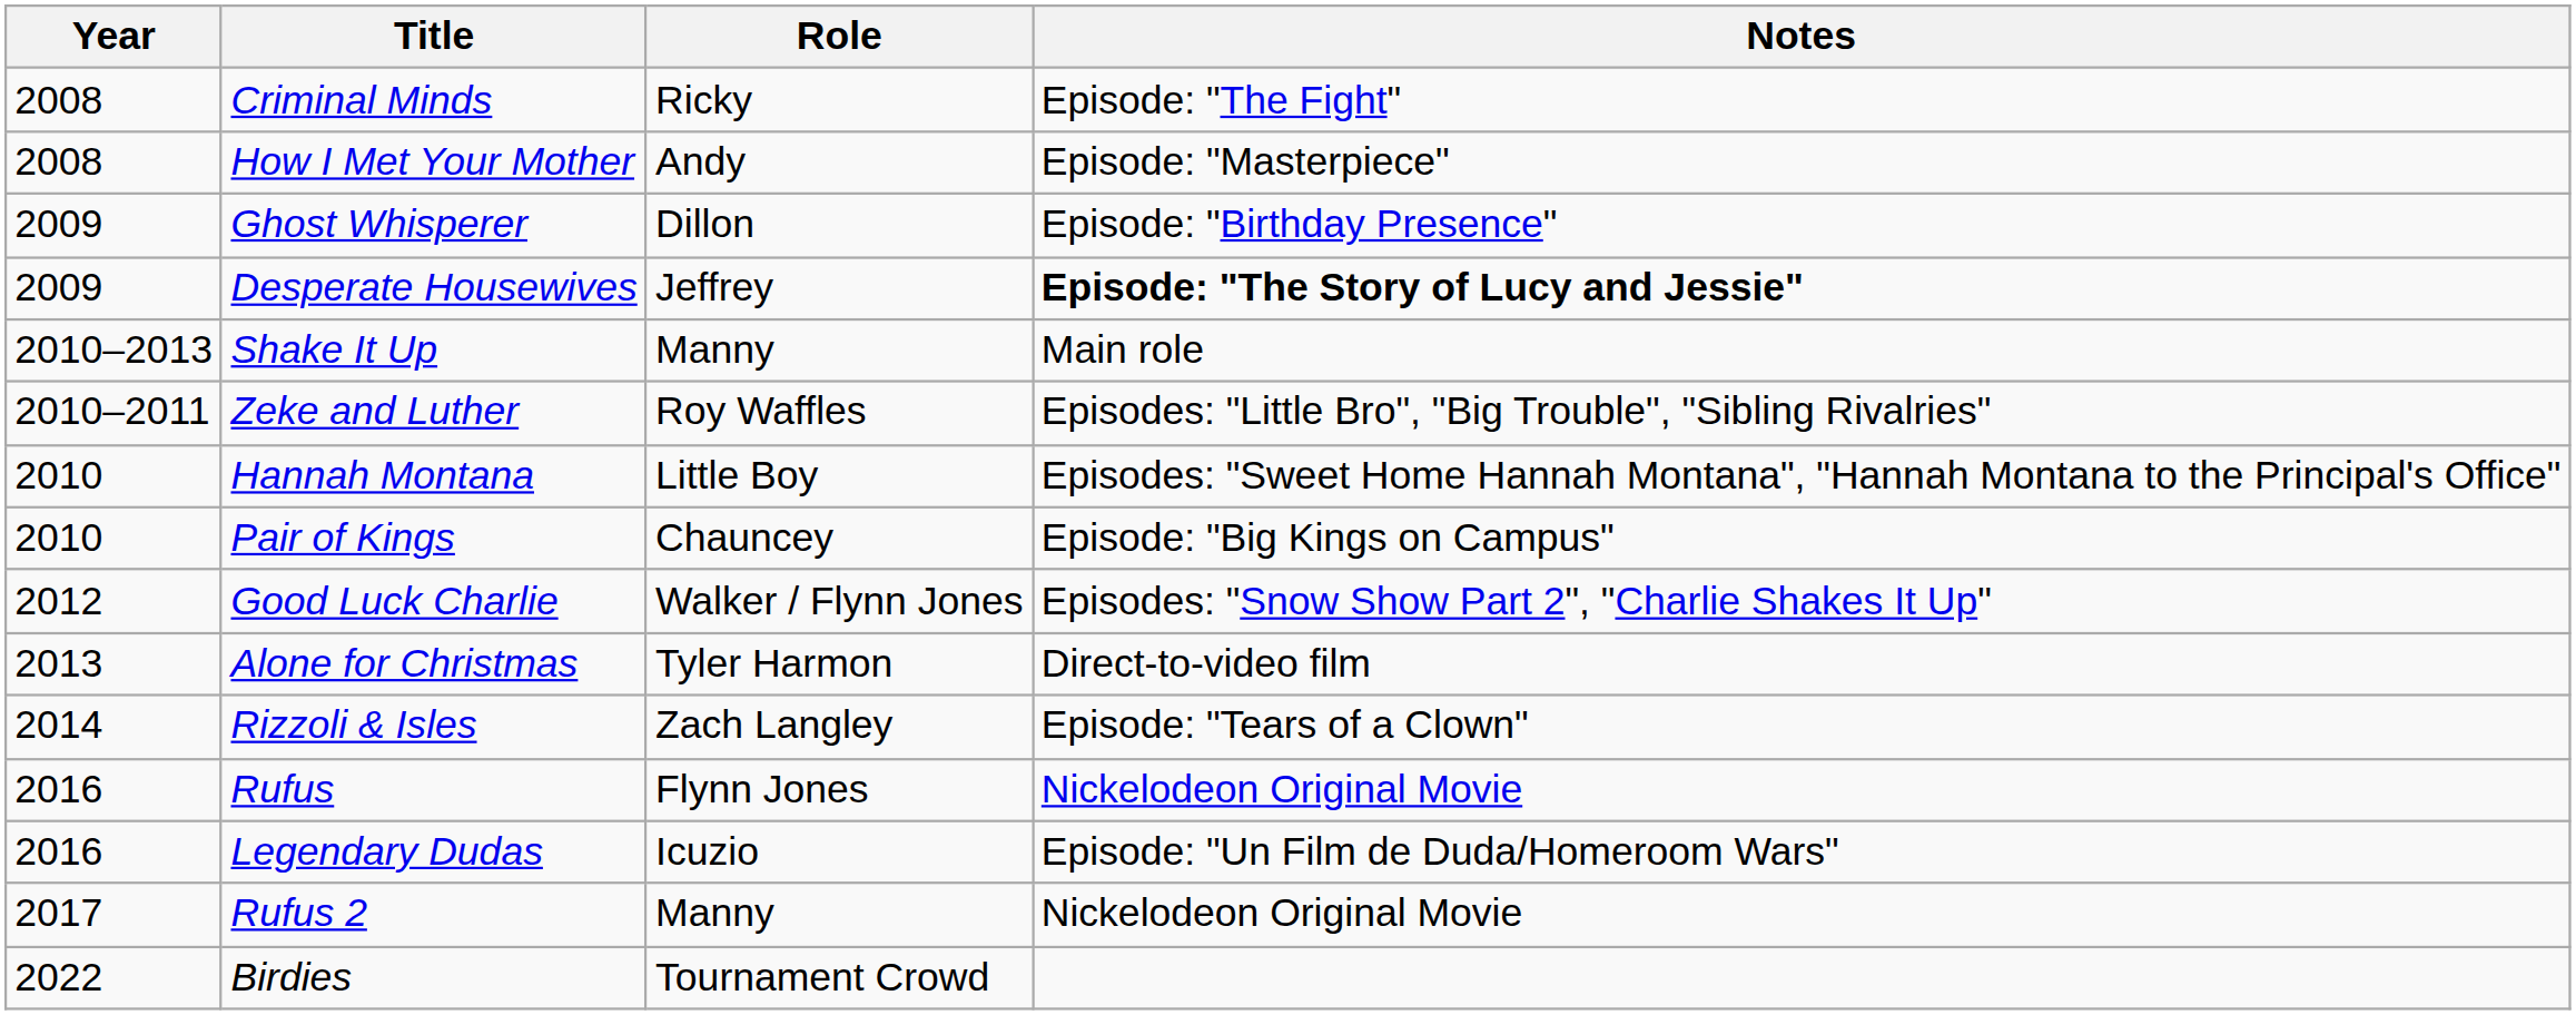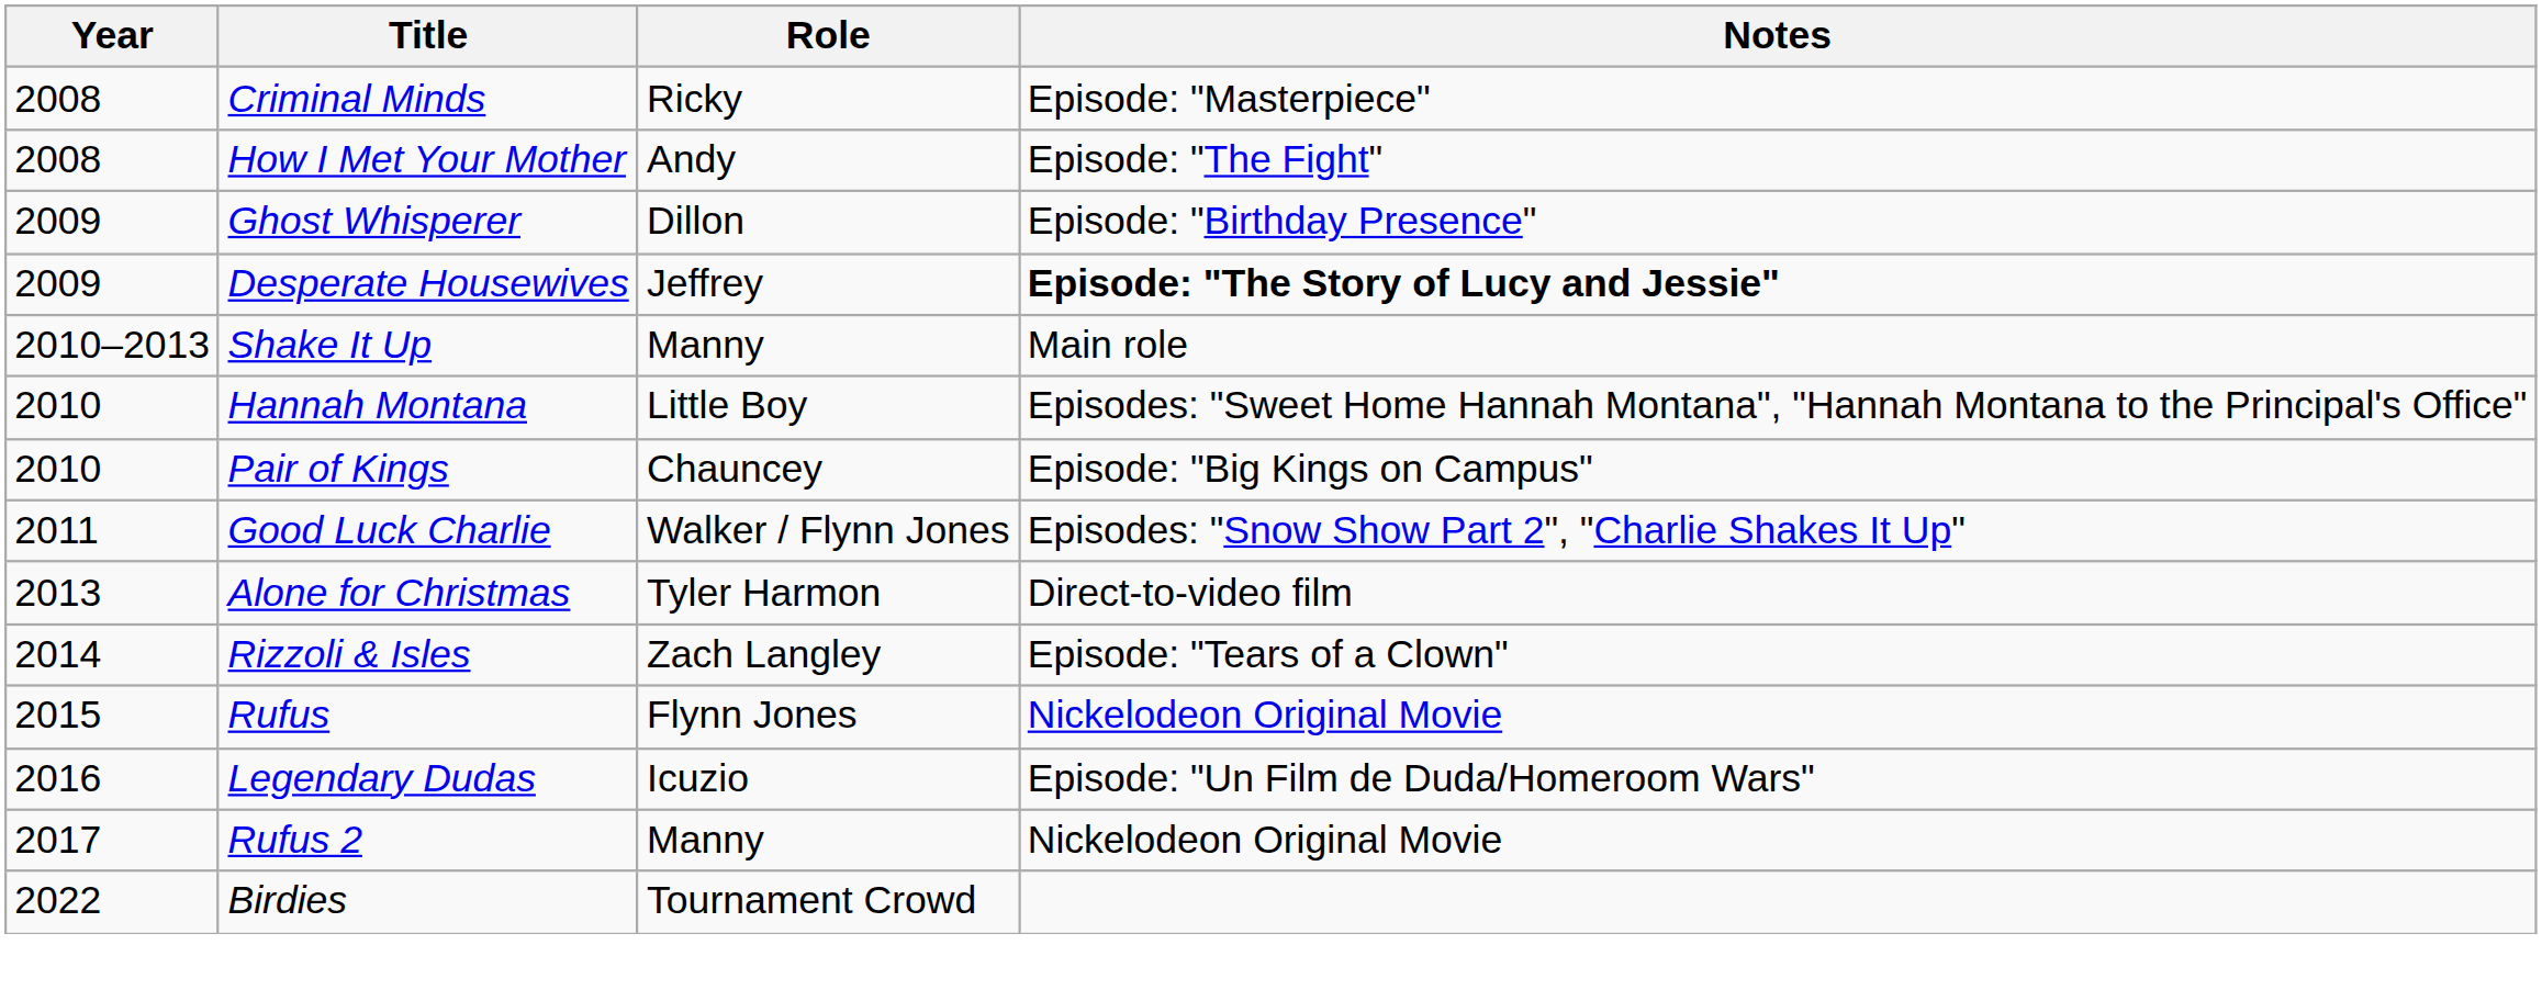 <table class="wikitable">
 <tr>
 <th>Year</th>
 <th>Title</th>
 <th>Role</th>
 <th>Notes</th>
 </tr>
 <tr>
 <td>2008</td>
 <td><em><a href='#'>Criminal Minds</a></em></td>
 <td>Ricky</td>
-<td>Episode: "<a href='#'>The Fight</a>"</td>
+<td>Episode: "Masterpiece"</td>
 </tr>
 <tr>
 <td>2008</td>
 <td><em><a href='#'>How I Met Your Mother</a></em></td>
 <td>Andy</td>
-<td>Episode: "Masterpiece"</td>
+<td>Episode: "<a href='#'>The Fight</a>"</td>
 </tr>
 <tr>
 <td>2009</td>
 <td><em><a href='#'>Ghost Whisperer</a></em></td>
 <td>Dillon</td>
 <td>Episode: "<a href='#'>Birthday Presence</a>"</td>
 </tr>
 <tr>
 <td>2009</td>
 <td><em><a href='#'>Desperate Housewives</a></em></td>
 <td>Jeffrey</td>
 <td><strong>Episode: "The Story of Lucy and Jessie"</strong></td>
 </tr>
 <tr>
 <td>2010–2013</td>
 <td><em><a href='#'>Shake It Up</a></em></td>
 <td>Manny</td>
 <td>Main role</td>
 </tr>
 <tr>
-<td>2010–2011</td>
-<td><em><a href='#'>Zeke and Luther</a></em></td>
-<td>Roy Waffles</td>
-<td>Episodes: "Little Bro", "Big Trouble", "Sibling Rivalries"</td>
-</tr>
-<tr>
 <td>2010</td>
 <td><em><a href='#'>Hannah Montana</a></em></td>
 <td>Little Boy</td>
 <td>Episodes: "Sweet Home Hannah Montana", "Hannah Montana to the Principal's Office"</td>
 </tr>
 <tr>
 <td>2010</td>
 <td><em><a href='#'>Pair of Kings</a></em></td>
 <td>Chauncey</td>
 <td>Episode: "Big Kings on Campus"</td>
 </tr>
 <tr>
-<td>2012</td>
+<td>2011</td>
 <td><em><a href='#'>Good Luck Charlie</a></em></td>
 <td>Walker / Flynn Jones</td>
 <td>Episodes: "<a href='#'>Snow Show Part 2</a>", "<a href='#'>Charlie Shakes It Up</a>"</td>
 </tr>
 <tr>
 <td>2013</td>
 <td><em><a href='#'>Alone for Christmas</a></em></td>
 <td>Tyler Harmon</td>
 <td>Direct-to-video film</td>
 </tr>
 <tr>
 <td>2014</td>
 <td><em><a href='#'>Rizzoli & Isles</a></em></td>
 <td>Zach Langley</td>
 <td>Episode: "Tears of a Clown"</td>
 </tr>
 <tr>
-<td>2016</td>
+<td>2015</td>
 <td><em><a href='#'>Rufus</a></em></td>
 <td>Flynn Jones</td>
 <td><a href='#'>Nickelodeon Original Movie</a></td>
 </tr>
 <tr>
 <td>2016</td>
 <td><em><a href='#'>Legendary Dudas</a></em></td>
 <td>Icuzio</td>
 <td>Episode: "Un Film de Duda/Homeroom Wars"</td>
 </tr>
 <tr>
 <td>2017</td>
 <td><em><a href='#'>Rufus 2</a></em></td>
 <td>Manny</td>
 <td>Nickelodeon Original Movie</td>
 </tr>
 <tr>
 <td>2022</td>
 <td><em>Birdies</em></td>
 <td>Tournament Crowd</td>
 <td></td>
 </tr>
 </table>
